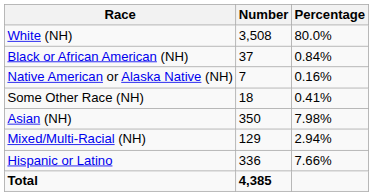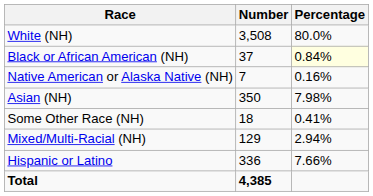 <table class="wikitable">
 <tr>
 <th>Race</th>
 <th>Number</th>
 <th>Percentage</th>
 </tr>
 <tr>
 <td><a href='#'>White</a> (NH)</td>
 <td>3,508</td>
 <td>80.0%</td>
 </tr>
 <tr>
 <td><a href='#'>Black or African American</a> (NH)</td>
 <td>37</td>
-<td>0.84%</td>
+<td style="background: lightyellow;">0.84%</td>
 </tr>
 <tr>
 <td><a href='#'>Native American</a> or <a href='#'>Alaska Native</a> (NH)</td>
 <td>7</td>
 <td>0.16%</td>
 </tr>
 <tr>
+<td><a href='#'>Asian</a> (NH)</td>
+<td>350</td>
+<td>7.98%</td>
+</tr>
+<tr>
 <td>Some Other Race (NH)</td>
 <td>18</td>
 <td>0.41%</td>
-</tr>
-<tr>
-<td><a href='#'>Asian</a> (NH)</td>
-<td>350</td>
-<td>7.98%</td>
 </tr>
 <tr>
 <td><a href='#'>Mixed/Multi-Racial</a> (NH)</td>
 <td>129</td>
 <td>2.94%</td>
 </tr>
 <tr>
 <td><a href='#'>Hispanic or Latino</a></td>
 <td>336</td>
 <td>7.66%</td>
 </tr>
 <tr>
 <td><strong>Total</strong></td>
 <td><strong>4,385</strong></td>
 <td></td>
 </tr>
 </table>
